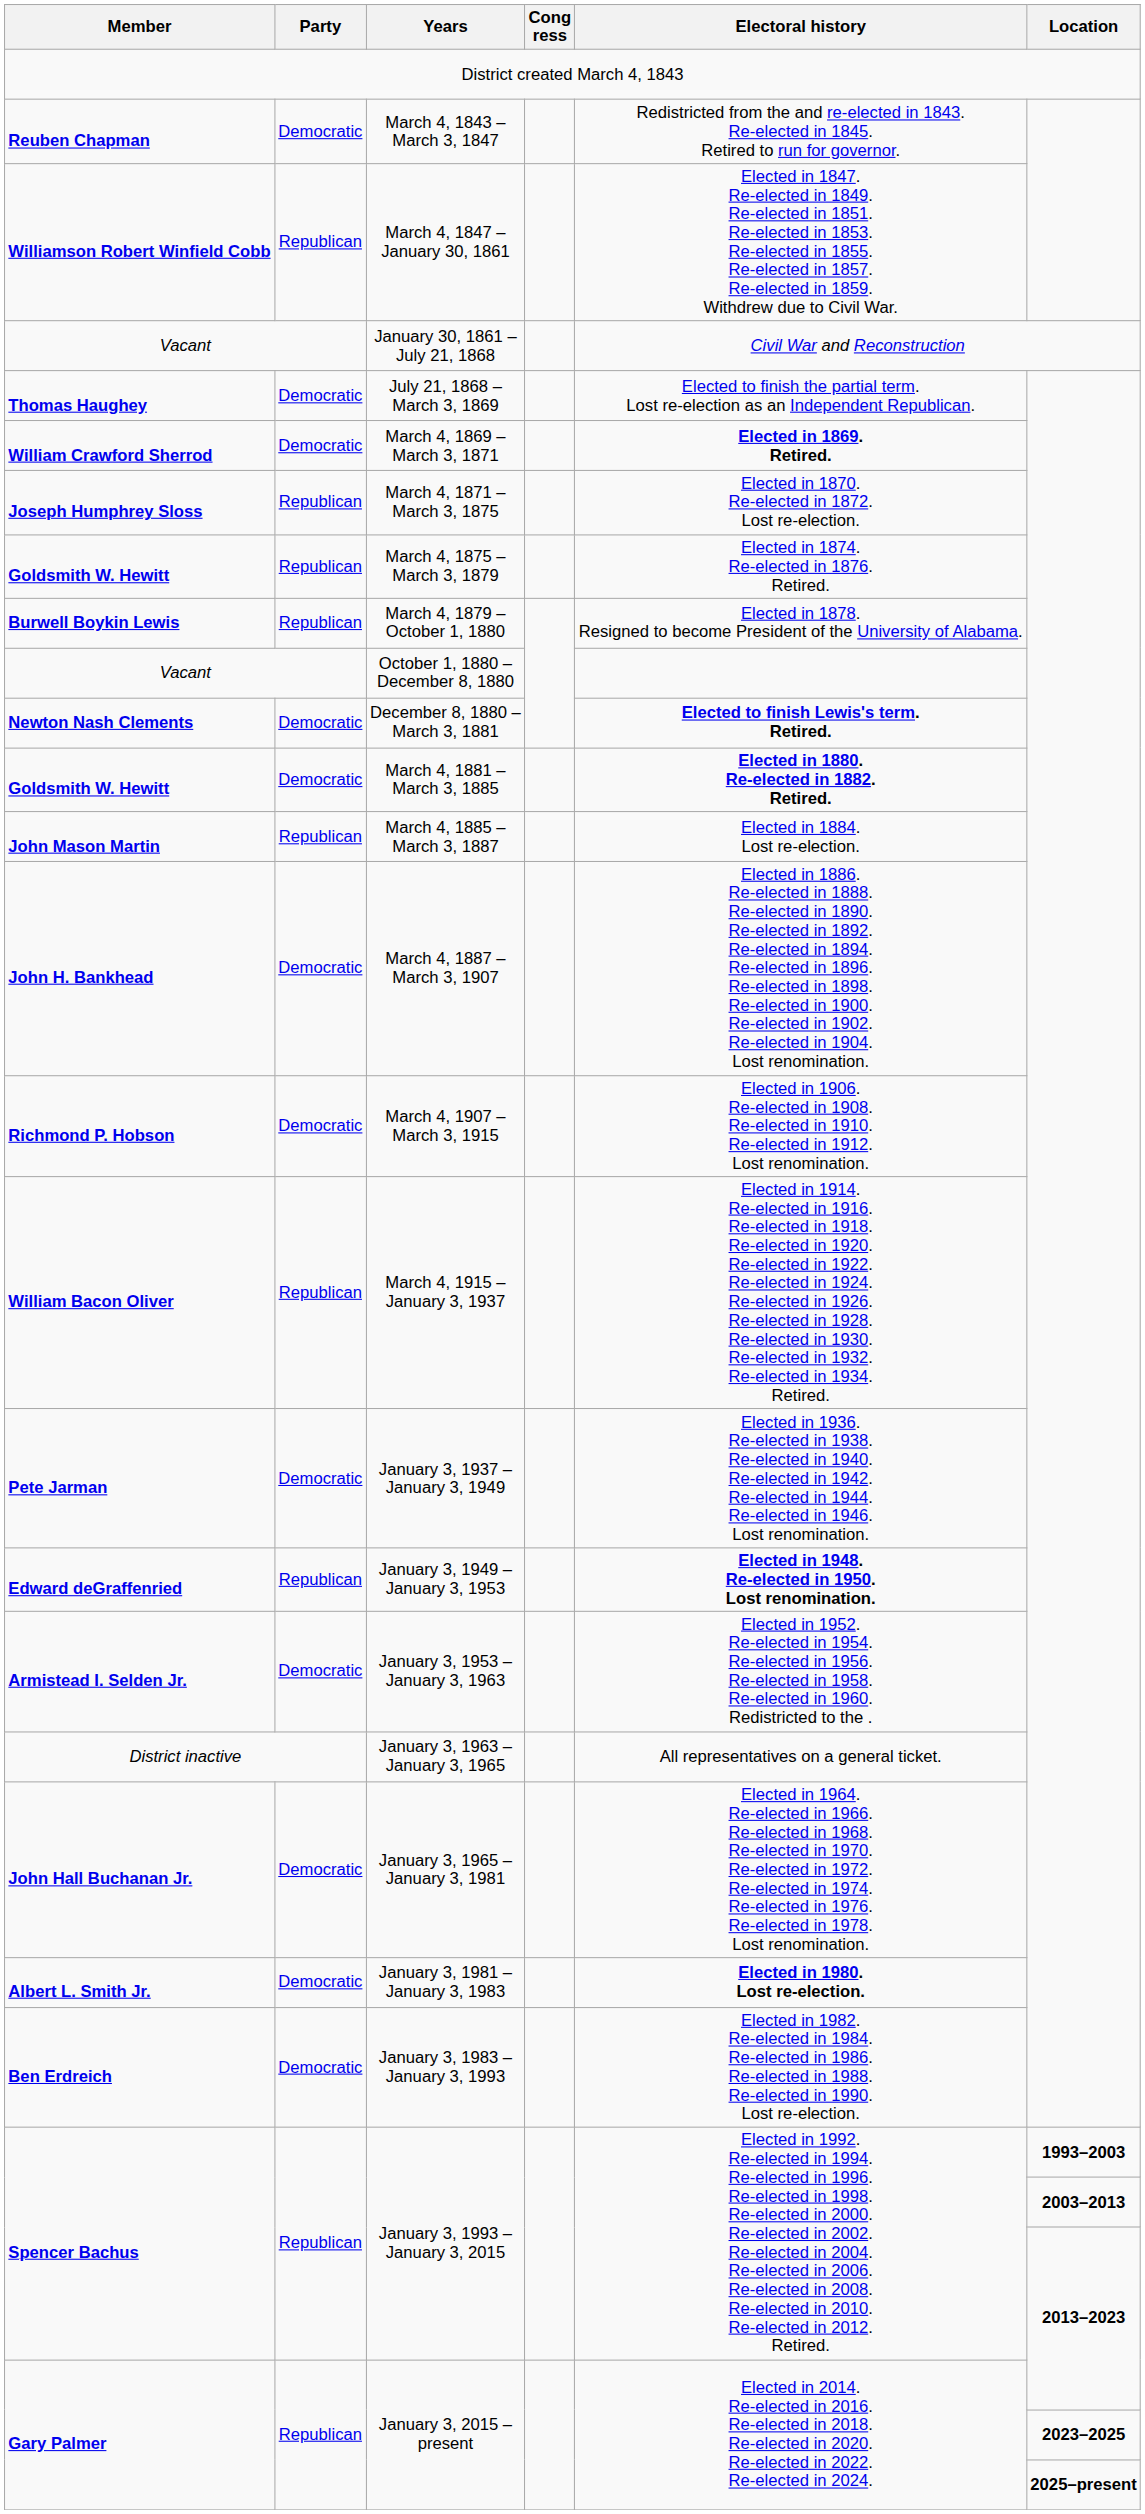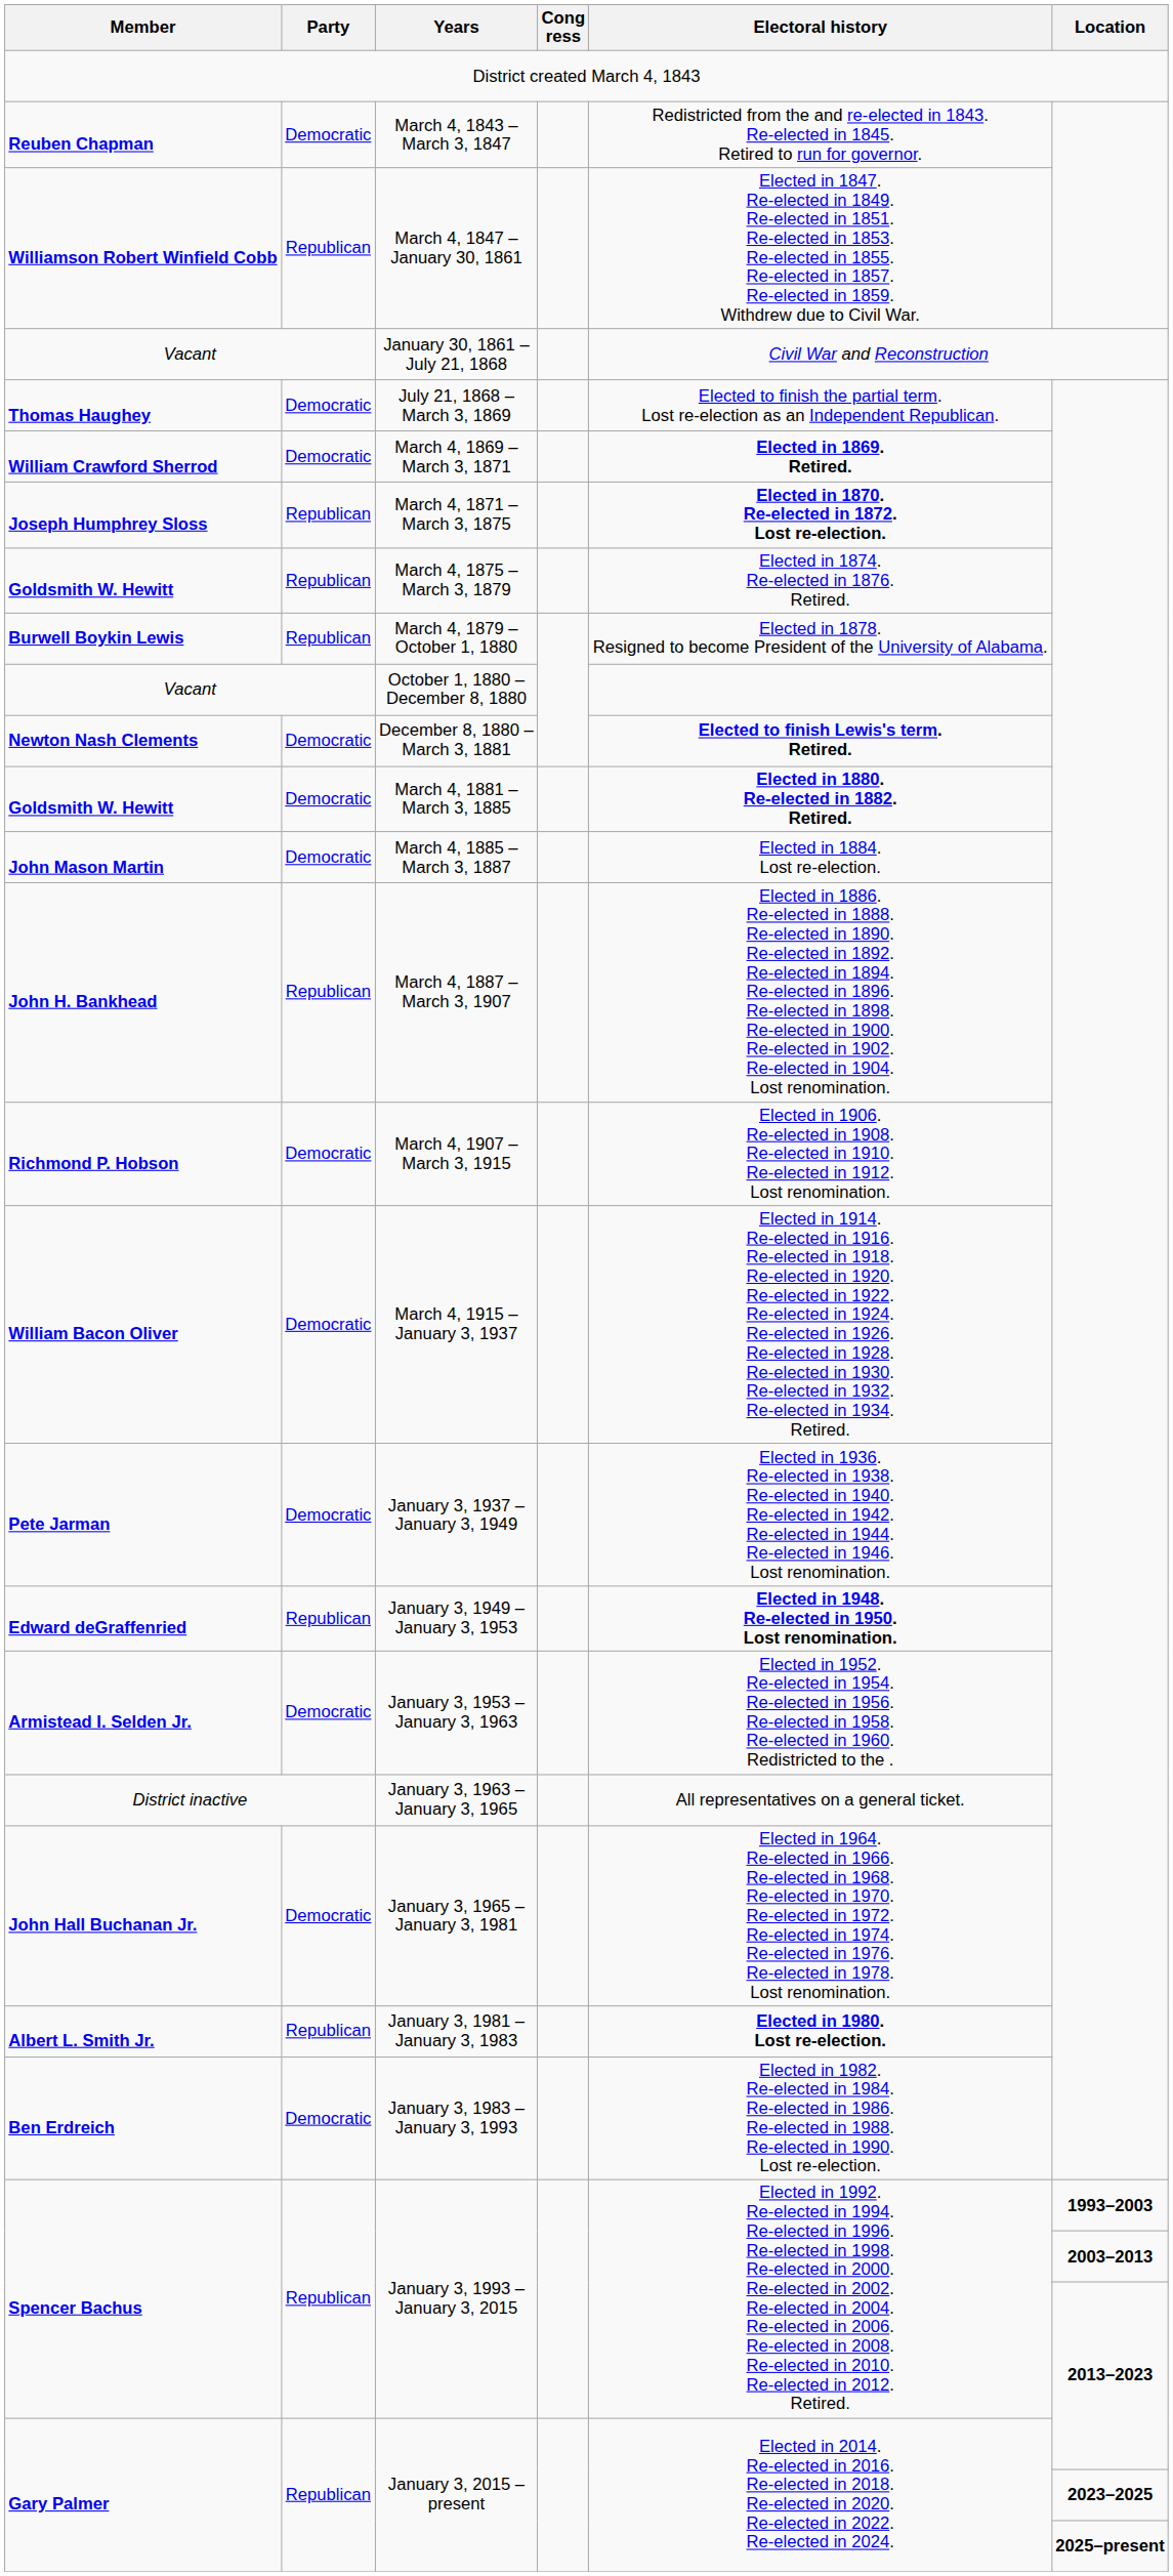 <table class=wikitable style=text-align:center>
 <tr>
 <th>Member</th>
 <th>Party</th>
 <th>Years</th>
 <th>Cong<br>ress</th>
 <th>Electoral history</th>
 <th>Location</th>
 </tr>
 <tr style="height:3em">
 <td colspan=6>District created March 4, 1843</td>
 </tr>
 <tr style="height:3em">
 <td align=left><br><strong><a href='#'>Reuben Chapman</a></strong><br></td>
 <td><a href='#'>Democratic</a></td>
 <td nowrap>March 4, 1843 –<br>March 3, 1847</td>
 <td></td>
 <td>Redistricted from the  and <a href='#'>re-elected in 1843</a>.<br><a href='#'>Re-elected in 1845</a>.<br>Retired to <a href='#'>run for governor</a>.</td>
 <td rowspan = 2></td>
 </tr>
 <tr style="height:3em">
 <td align=left><br><strong><a href='#'>Williamson Robert Winfield Cobb</a></strong><br></td>
 <td><a href='#'>Republican</a></td>
 <td nowrap>March 4, 1847 –<br>January 30, 1861</td>
 <td></td>
 <td><a href='#'>Elected in 1847</a>.<br><a href='#'>Re-elected in 1849</a>.<br><a href='#'>Re-elected in 1851</a>.<br><a href='#'>Re-elected in 1853</a>.<br><a href='#'>Re-elected in 1855</a>.<br><a href='#'>Re-elected in 1857</a>.<br><a href='#'>Re-elected in 1859</a>.<br>Withdrew due to Civil War.</td>
 </tr>
 <tr style="height:3em">
 <td colspan=2><em>Vacant</em></td>
 <td nowrap>January 30, 1861 –<br>July 21, 1868</td>
 <td></td>
 <td colspan= 2><em><a href='#'>Civil War</a> and <a href='#'>Reconstruction</a></em></td>
 </tr>
 <tr style="height:3em">
 <td align=left><br><strong><a href='#'>Thomas Haughey</a></strong><br></td>
 <td><a href='#'>Democratic</a></td>
 <td nowrap>July 21, 1868 –<br>March 3, 1869</td>
 <td></td>
 <td><a href='#'>Elected to finish the partial term</a>.<br>Lost re-election as an <a href='#'>Independent Republican</a>.</td>
 <td rowspan=19></td>
 </tr>
 <tr style="height:3em">
 <td align=left><br><strong><a href='#'>William Crawford Sherrod</a></strong><br></td>
 <td><a href='#'>Democratic</a></td>
 <td nowrap>March 4, 1869 –<br>March 3, 1871</td>
 <td></td>
 <td><strong><a href='#'>Elected in 1869</a>.<br>Retired.</strong></td>
 </tr>
 <tr style="height:3em">
 <td align=left><br><strong><a href='#'>Joseph Humphrey Sloss</a></strong><br></td>
 <td><a href='#'>Republican</a></td>
 <td nowrap>March 4, 1871 –<br>March 3, 1875</td>
 <td></td>
-<td><a href='#'>Elected in 1870</a>.<br><a href='#'>Re-elected in 1872</a>.<br>Lost re-election.</td>
+<td><strong><a href='#'>Elected in 1870</a>.<br><a href='#'>Re-elected in 1872</a>.<br>Lost re-election.</strong></td>
 </tr>
 <tr style="height:3em">
 <td align=left><br><strong><a href='#'>Goldsmith W. Hewitt</a></strong><br></td>
 <td><a href='#'>Republican</a></td>
 <td nowrap>March 4, 1875 –<br>March 3, 1879</td>
 <td></td>
 <td><a href='#'>Elected in 1874</a>.<br><a href='#'>Re-elected in 1876</a>.<br>Retired.</td>
 </tr>
 <tr style="height:3em">
 <td align=left><strong><a href='#'>Burwell Boykin Lewis</a></strong><br></td>
 <td><a href='#'>Republican</a></td>
 <td nowrap>March 4, 1879 –<br>October 1, 1880</td>
 <td rowspan=3></td>
 <td><a href='#'>Elected in 1878</a>.<br>Resigned to become President of the <a href='#'>University of Alabama</a>.</td>
 </tr>
 <tr style="height:3em">
 <td colspan=2><em>Vacant</em></td>
 <td nowrap>October 1, 1880 –<br>December 8, 1880</td>
 <td></td>
 </tr>
 <tr style="height:3em">
 <td align=left><strong><a href='#'>Newton Nash Clements</a></strong><br></td>
 <td><a href='#'>Democratic</a></td>
 <td nowrap>December 8, 1880 –<br>March 3, 1881</td>
 <td><strong><a href='#'>Elected to finish Lewis's term</a>.<br>Retired.</strong></td>
 </tr>
 <tr style="height:3em">
 <td align=left><br><strong><a href='#'>Goldsmith W. Hewitt</a></strong><br></td>
 <td><a href='#'>Democratic</a></td>
 <td nowrap>March 4, 1881 –<br>March 3, 1885</td>
 <td></td>
 <td><strong><a href='#'>Elected in 1880</a>.<br><a href='#'>Re-elected in 1882</a>.<br>Retired.</strong></td>
 </tr>
 <tr style="height:3em">
 <td align=left><br><strong><a href='#'>John Mason Martin</a></strong><br></td>
-<td><a href='#'>Republican</a></td>
+<td><a href='#'>Democratic</a></td>
 <td nowrap>March 4, 1885 –<br>March 3, 1887</td>
 <td></td>
 <td><a href='#'>Elected in 1884</a>.<br>Lost re-election.</td>
 </tr>
 <tr style="height:3em">
 <td align=left><br><strong><a href='#'>John H. Bankhead</a></strong><br></td>
-<td><a href='#'>Democratic</a></td>
+<td><a href='#'>Republican</a></td>
 <td nowrap>March 4, 1887 –<br>March 3, 1907</td>
 <td></td>
 <td><a href='#'>Elected in 1886</a>.<br><a href='#'>Re-elected in 1888</a>.<br><a href='#'>Re-elected in 1890</a>.<br><a href='#'>Re-elected in 1892</a>.<br><a href='#'>Re-elected in 1894</a>.<br><a href='#'>Re-elected in 1896</a>.<br><a href='#'>Re-elected in 1898</a>.<br><a href='#'>Re-elected in 1900</a>.<br><a href='#'>Re-elected in 1902</a>.<br><a href='#'>Re-elected in 1904</a>.<br>Lost renomination.</td>
 </tr>
 <tr style="height:3em">
 <td align=left><br><strong><a href='#'>Richmond P. Hobson</a></strong><br></td>
 <td><a href='#'>Democratic</a></td>
 <td nowrap>March 4, 1907 –<br>March 3, 1915</td>
 <td></td>
 <td><a href='#'>Elected in 1906</a>.<br><a href='#'>Re-elected in 1908</a>.<br><a href='#'>Re-elected in 1910</a>.<br><a href='#'>Re-elected in 1912</a>.<br>Lost renomination.</td>
 </tr>
 <tr style="height:3em">
 <td align=left><br><strong><a href='#'>William Bacon Oliver</a></strong><br></td>
-<td><a href='#'>Republican</a></td>
+<td><a href='#'>Democratic</a></td>
 <td nowrap>March 4, 1915 –<br>January 3, 1937</td>
 <td></td>
 <td><a href='#'>Elected in 1914</a>.<br><a href='#'>Re-elected in 1916</a>.<br><a href='#'>Re-elected in 1918</a>.<br><a href='#'>Re-elected in 1920</a>.<br><a href='#'>Re-elected in 1922</a>.<br><a href='#'>Re-elected in 1924</a>.<br><a href='#'>Re-elected in 1926</a>.<br><a href='#'>Re-elected in 1928</a>.<br><a href='#'>Re-elected in 1930</a>.<br><a href='#'>Re-elected in 1932</a>.<br><a href='#'>Re-elected in 1934</a>.<br>Retired.</td>
 </tr>
 <tr style="height:3em">
 <td align=left><br><strong><a href='#'>Pete Jarman</a></strong><br></td>
 <td><a href='#'>Democratic</a></td>
 <td nowrap>January 3, 1937 –<br>January 3, 1949</td>
 <td></td>
 <td><a href='#'>Elected in 1936</a>.<br><a href='#'>Re-elected in 1938</a>.<br><a href='#'>Re-elected in 1940</a>.<br><a href='#'>Re-elected in 1942</a>.<br><a href='#'>Re-elected in 1944</a>.<br><a href='#'>Re-elected in 1946</a>.<br>Lost renomination.</td>
 </tr>
 <tr style="height:3em">
 <td align=left><br><strong><a href='#'>Edward deGraffenried</a></strong><br></td>
 <td><a href='#'>Republican</a></td>
 <td nowrap>January 3, 1949 –<br>January 3, 1953</td>
 <td></td>
 <td><strong><a href='#'>Elected in 1948</a>.<br><a href='#'>Re-elected in 1950</a>.<br>Lost renomination.</strong></td>
 </tr>
 <tr style="height:3em">
 <td align=left><br><strong><a href='#'>Armistead I. Selden Jr.</a></strong><br></td>
 <td><a href='#'>Democratic</a></td>
 <td nowrap>January 3, 1953 –<br>January 3, 1963</td>
 <td></td>
 <td><a href='#'>Elected in 1952</a>.<br><a href='#'>Re-elected in 1954</a>.<br><a href='#'>Re-elected in 1956</a>.<br><a href='#'>Re-elected in 1958</a>.<br><a href='#'>Re-elected in 1960</a>.<br>Redistricted to the .</td>
 </tr>
 <tr style="height:3em">
 <td colspan=2><em>District inactive</em></td>
 <td nowrap>January 3, 1963 –<br>January 3, 1965</td>
 <td></td>
 <td>All representatives  on a general ticket.</td>
 </tr>
 <tr style="height:3em">
 <td align=left><br><strong><a href='#'>John Hall Buchanan Jr.</a></strong><br></td>
 <td><a href='#'>Democratic</a></td>
 <td nowrap>January 3, 1965 –<br>January 3, 1981</td>
 <td></td>
 <td><a href='#'>Elected in 1964</a>.<br><a href='#'>Re-elected in 1966</a>.<br><a href='#'>Re-elected in 1968</a>.<br><a href='#'>Re-elected in 1970</a>.<br><a href='#'>Re-elected in 1972</a>.<br><a href='#'>Re-elected in 1974</a>.<br><a href='#'>Re-elected in 1976</a>.<br><a href='#'>Re-elected in 1978</a>.<br>Lost renomination.</td>
 </tr>
 <tr style="height:3em">
 <td align=left><br><strong><a href='#'>Albert L. Smith Jr.</a></strong><br></td>
-<td><a href='#'>Democratic</a></td>
+<td><a href='#'>Republican</a></td>
 <td nowrap>January 3, 1981 –<br>January 3, 1983</td>
 <td></td>
 <td><strong><a href='#'>Elected in 1980</a>.<br>Lost re-election.</strong></td>
 </tr>
 <tr style="height:3em">
 <td align=left><br><strong><a href='#'>Ben Erdreich</a></strong><br></td>
 <td><a href='#'>Democratic</a></td>
 <td nowrap>January 3, 1983 –<br>January 3, 1993</td>
 <td></td>
 <td><a href='#'>Elected in 1982</a>.<br><a href='#'>Re-elected in 1984</a>.<br><a href='#'>Re-elected in 1986</a>.<br><a href='#'>Re-elected in 1988</a>.<br><a href='#'>Re-elected in 1990</a>.<br>Lost re-election.</td>
 </tr>
 <tr style="height:3em">
 <td rowspan=3 align=left><br><strong><a href='#'>Spencer Bachus</a></strong><br></td>
 <td rowspan=3 ><a href='#'>Republican</a></td>
 <td rowspan=3 nowrap>January 3, 1993 –<br>January 3, 2015</td>
 <td rowspan=3></td>
 <td rowspan=3><a href='#'>Elected in 1992</a>.<br><a href='#'>Re-elected in 1994</a>.<br><a href='#'>Re-elected in 1996</a>.<br><a href='#'>Re-elected in 1998</a>.<br><a href='#'>Re-elected in 2000</a>.<br><a href='#'>Re-elected in 2002</a>.<br><a href='#'>Re-elected in 2004</a>.<br><a href='#'>Re-elected in 2006</a>.<br><a href='#'>Re-elected in 2008</a>.<br><a href='#'>Re-elected in 2010</a>.<br><a href='#'>Re-elected in 2012</a>.<br>Retired.</td>
 <td><strong>1993–2003</strong><br></td>
 </tr>
 <tr style="height:3em">
 <td><strong>2003–2013</strong><br></td>
 </tr>
 <tr style="height:3em">
 <td rowspan=2><strong>2013–2023</strong><br></td>
 </tr>
 <tr style="height:3em">
 <td rowspan=4 align=left><br><strong><a href='#'>Gary Palmer</a></strong><br></td>
 <td rowspan=4 ><a href='#'>Republican</a></td>
 <td rowspan=4 nowrap>January 3, 2015 –<br>present</td>
 <td rowspan=4></td>
 <td rowspan=4><a href='#'>Elected in 2014</a>.<br><a href='#'>Re-elected in 2016</a>.<br><a href='#'>Re-elected in 2018</a>.<br><a href='#'>Re-elected in 2020</a>.<br><a href='#'>Re-elected in 2022</a>.<br><a href='#'>Re-elected in 2024</a>.</td>
 </tr>
 <tr style="height:3em">
 <td><strong>2023–2025</strong><br></td>
 </tr>
 <tr style="height:3em">
 <td><strong>2025–present</strong><br></td>
 </tr>
 </table>
